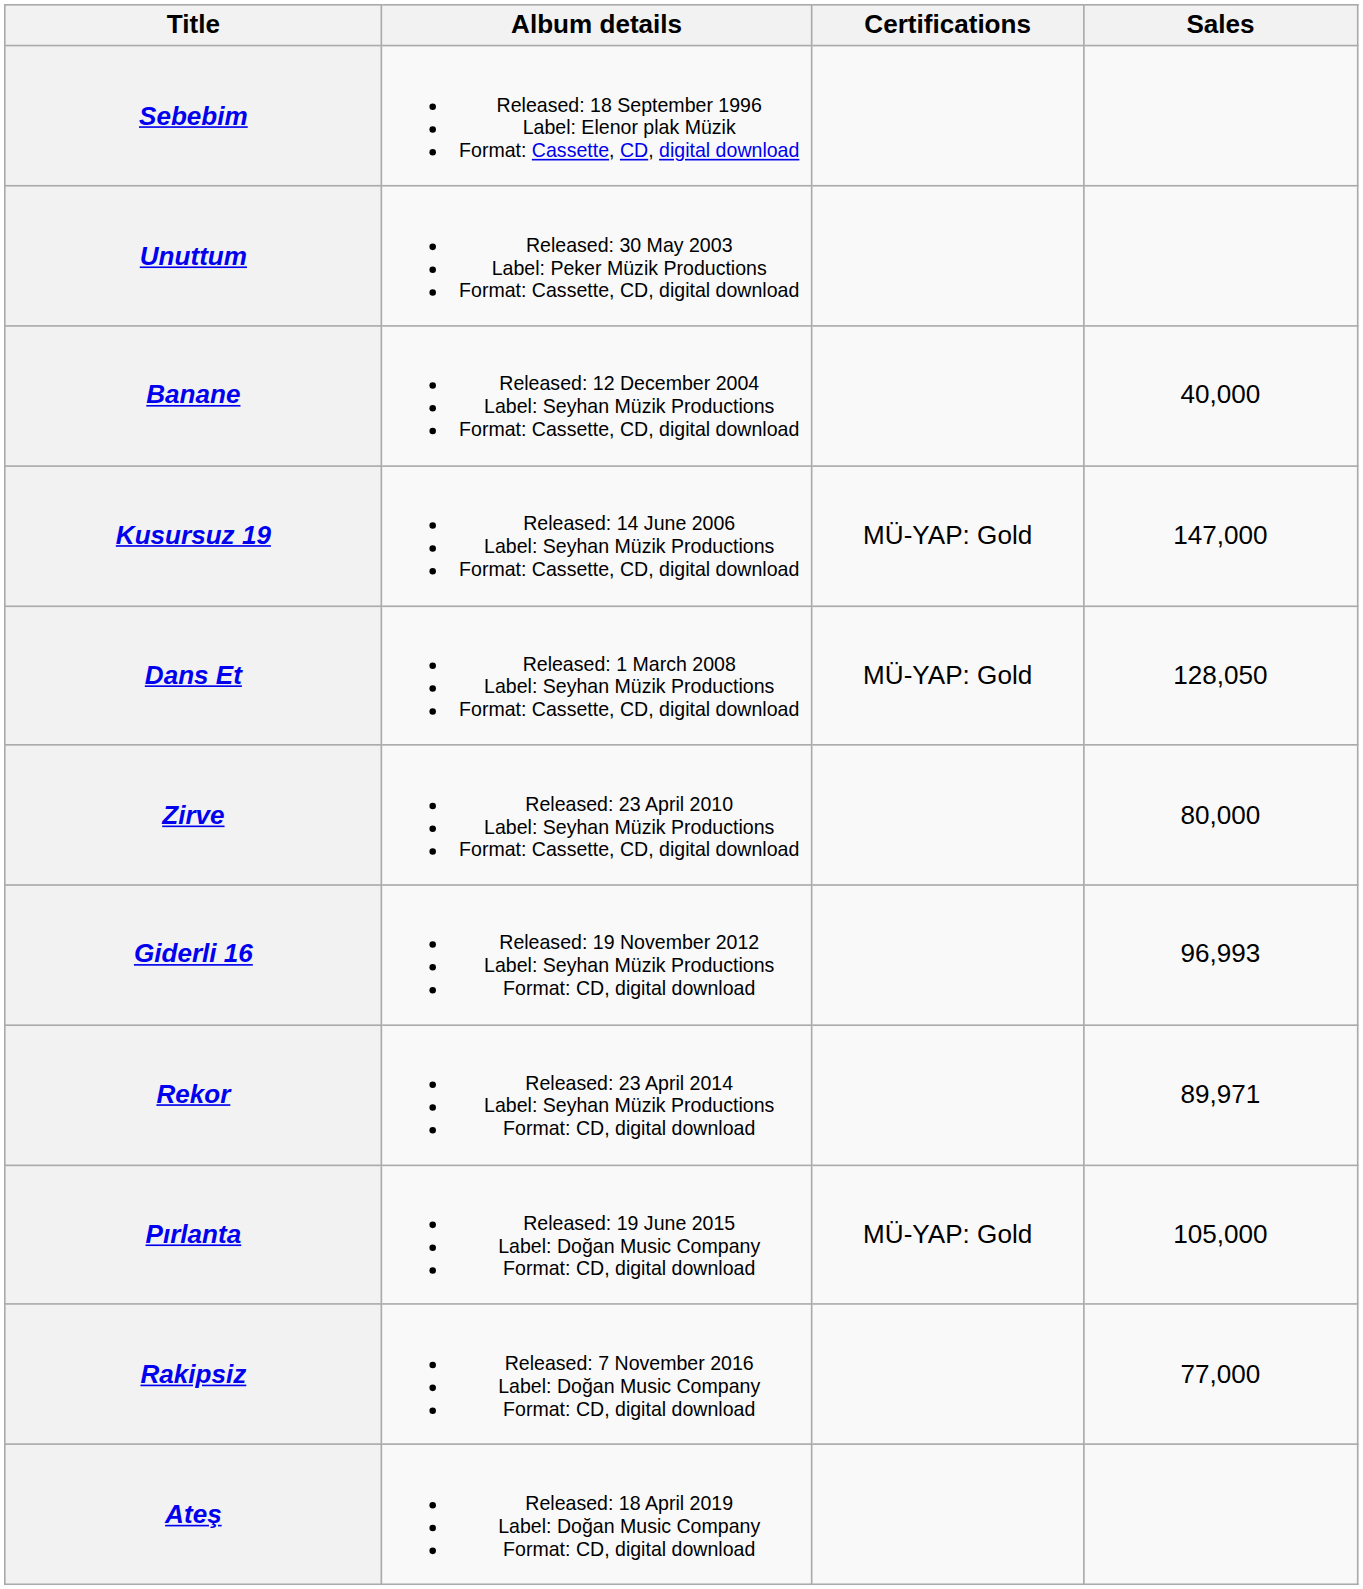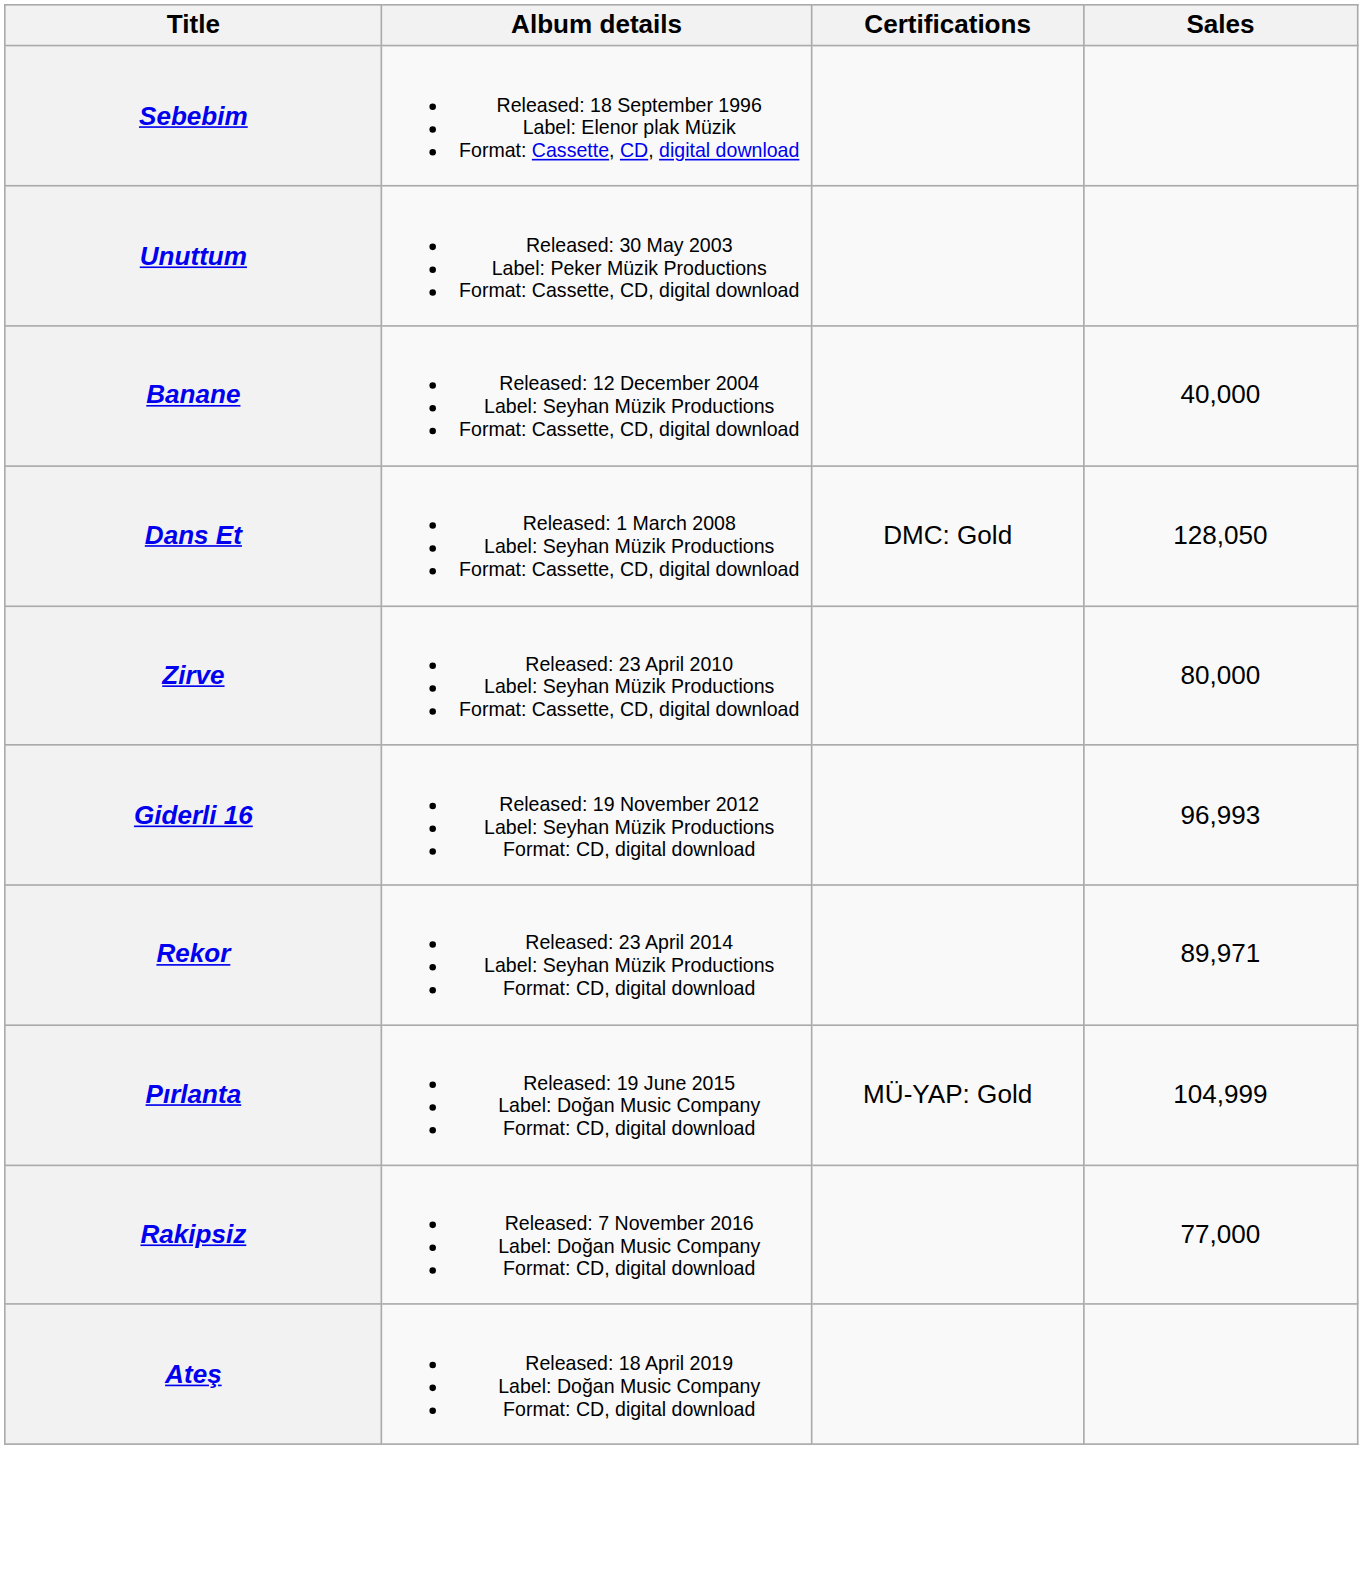 <table class="wikitable plainrowheaders" style="text-align:center;" border="1">
 <tr>
 <th scope="col" style="width:14em;">Title</th>
 <th scope="col" style="width:16em;">Album details</th>
 <th scope="col" style="width:10em;">Certifications</th>
 <th scope="col" style="width:10em;">Sales</th>
 </tr>
 <tr>
 <th scope="row"><em><a href='#'>Sebebim</a></em> </th>
 <td style="font-size:12px;"><br><ul><li>Released: 18 September 1996</li><li>Label: Elenor plak Müzik</li><li>Format: <a href='#'>Cassette</a>, <a href='#'>CD</a>, <a href='#'>digital download</a></li></ul></td>
 <td></td>
 <td></td>
 </tr>
 <tr>
 <th scope="row"><em><a href='#'>Unuttum</a></em> </th>
 <td style="font-size:12px;"><br><ul><li>Released: 30 May 2003</li><li>Label: Peker Müzik Productions</li><li>Format: Cassette, CD, digital download</li></ul></td>
 <td></td>
 <td></td>
 </tr>
 <tr>
 <th scope="row"><em><a href='#'>Banane</a></em> </th>
 <td style="font-size:12px;"><br><ul><li>Released: 12 December 2004</li><li>Label: Seyhan Müzik Productions</li><li>Format: Cassette, CD, digital download</li></ul></td>
 <td></td>
 <td>40,000</td>
 </tr>
 <tr>
-<th scope="row"><em><a href='#'>Kusursuz 19</a></em> </th>
-<td style="font-size:12px;"><br><ul><li>Released: 14 June 2006</li><li>Label: Seyhan Müzik Productions</li><li>Format: Cassette, CD, digital download</li></ul></td>
-<td>MÜ-YAP: Gold</td>
-<td>147,000</td>
-</tr>
-<tr>
 <th scope="row"><em><a href='#'>Dans Et</a></em> </th>
 <td style="font-size:12px;"><br><ul><li>Released: 1 March 2008</li><li>Label: Seyhan Müzik Productions</li><li>Format: Cassette, CD, digital download</li></ul></td>
-<td>MÜ-YAP: Gold</td>
+<td>DMC: Gold</td>
 <td>128,050</td>
 </tr>
 <tr>
 <th scope="row"><em><a href='#'>Zirve</a></em> </th>
 <td style="font-size:12px;"><br><ul><li>Released: 23 April 2010</li><li>Label: Seyhan Müzik Productions</li><li>Format: Cassette, CD, digital download</li></ul></td>
 <td></td>
 <td>80,000</td>
 </tr>
 <tr>
 <th scope="row"><em><a href='#'>Giderli 16</a></em> </th>
 <td style="font-size:12px;"><br><ul><li>Released: 19 November 2012</li><li>Label: Seyhan Müzik Productions</li><li>Format: CD, digital download</li></ul></td>
 <td></td>
 <td>96,993</td>
 </tr>
 <tr>
 <th scope="row"><em><a href='#'>Rekor</a></em> </th>
 <td style="font-size:12px;"><br><ul><li>Released: 23 April 2014</li><li>Label: Seyhan Müzik Productions</li><li>Format: CD, digital download</li></ul></td>
 <td></td>
 <td>89,971</td>
 </tr>
 <tr>
 <th scope="row"><em><a href='#'>Pırlanta</a></em> </th>
 <td style="font-size:12px;"><br><ul><li>Released: 19 June 2015</li><li>Label: Doğan Music Company</li><li>Format: CD, digital download</li></ul></td>
 <td>MÜ-YAP: Gold</td>
-<td>105,000</td>
+<td>104,999</td>
 </tr>
 <tr>
 <th scope="row"><em><a href='#'>Rakipsiz</a></em> </th>
 <td style="font-size:12px;"><br><ul><li>Released: 7 November 2016</li><li>Label: Doğan Music Company</li><li>Format: CD, digital download</li></ul></td>
 <td></td>
 <td>77,000</td>
 </tr>
 <tr>
 <th scope="row"><em><a href='#'>Ateş</a></em> </th>
 <td style="font-size:12px;"><br><ul><li>Released: 18 April 2019</li><li>Label: Doğan Music Company</li><li>Format: CD, digital download</li></ul></td>
 <td></td>
 <td></td>
 </tr>
 </table>
